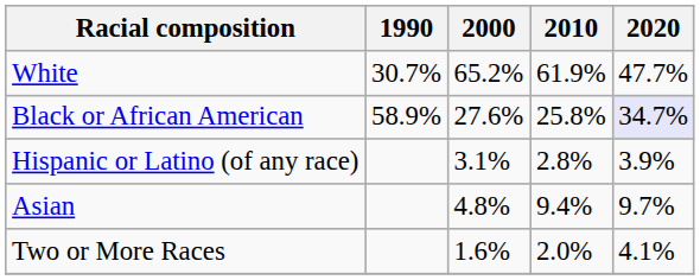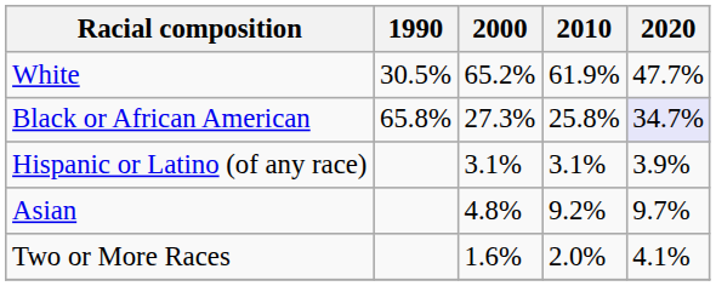 <table class="wikitable sortable collapsible" style="font-size: 90%;">
 <tr>
 <th>Racial composition</th>
 <th>1990</th>
 <th>2000</th>
 <th>2010</th>
 <th>2020</th>
 </tr>
 <tr>
 <td><a href='#'>White</a></td>
-<td>30.7%</td>
+<td>30.5%</td>
 <td>65.2%</td>
 <td>61.9%</td>
 <td>47.7%</td>
 </tr>
 <tr>
 <td><a href='#'>Black or African American</a></td>
-<td>58.9%</td>
-<td>27.6%</td>
+<td>65.8%</td>
+<td>27.3%</td>
 <td>25.8%</td>
 <td style="background: lavender;">34.7%</td>
 </tr>
 <tr>
 <td><a href='#'>Hispanic or Latino</a> (of any race)</td>
 <td></td>
 <td>3.1%</td>
-<td>2.8%</td>
+<td>3.1%</td>
 <td>3.9%</td>
 </tr>
 <tr>
 <td><a href='#'>Asian</a></td>
 <td></td>
 <td>4.8%</td>
-<td>9.4%</td>
+<td>9.2%</td>
 <td>9.7%</td>
 </tr>
 <tr>
 <td>Two or More Races</td>
 <td></td>
 <td>1.6%</td>
 <td>2.0%</td>
 <td>4.1%</td>
 </tr>
 <tr>
 </tr>
 </table>
